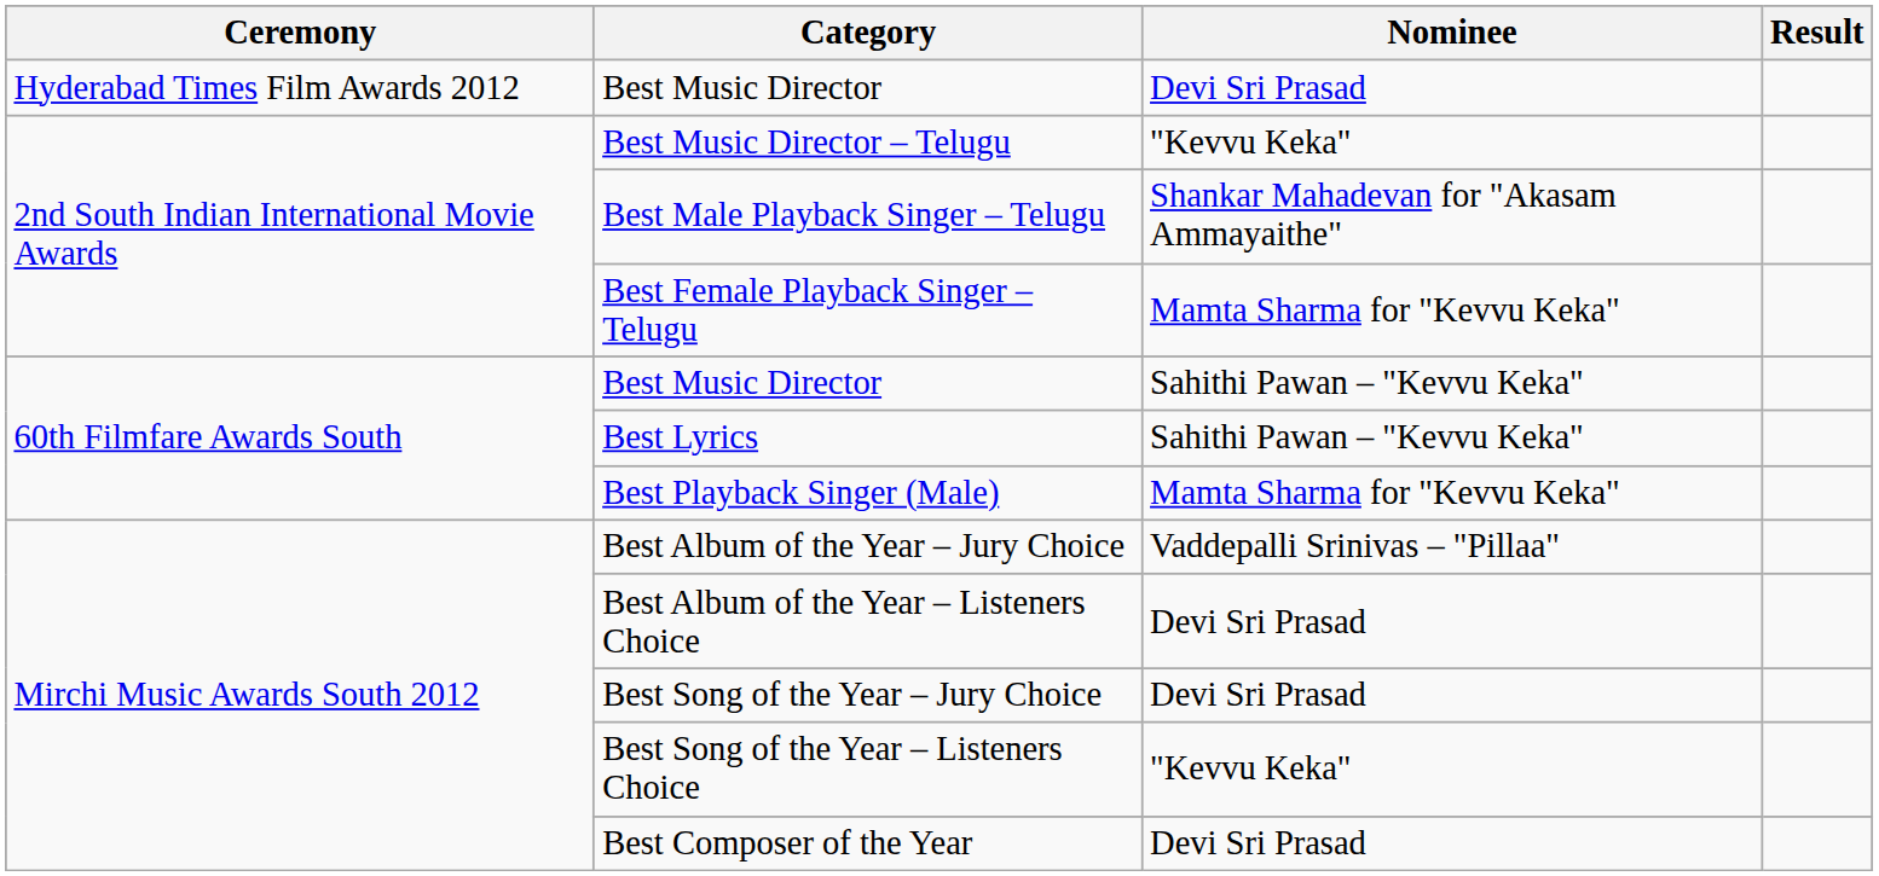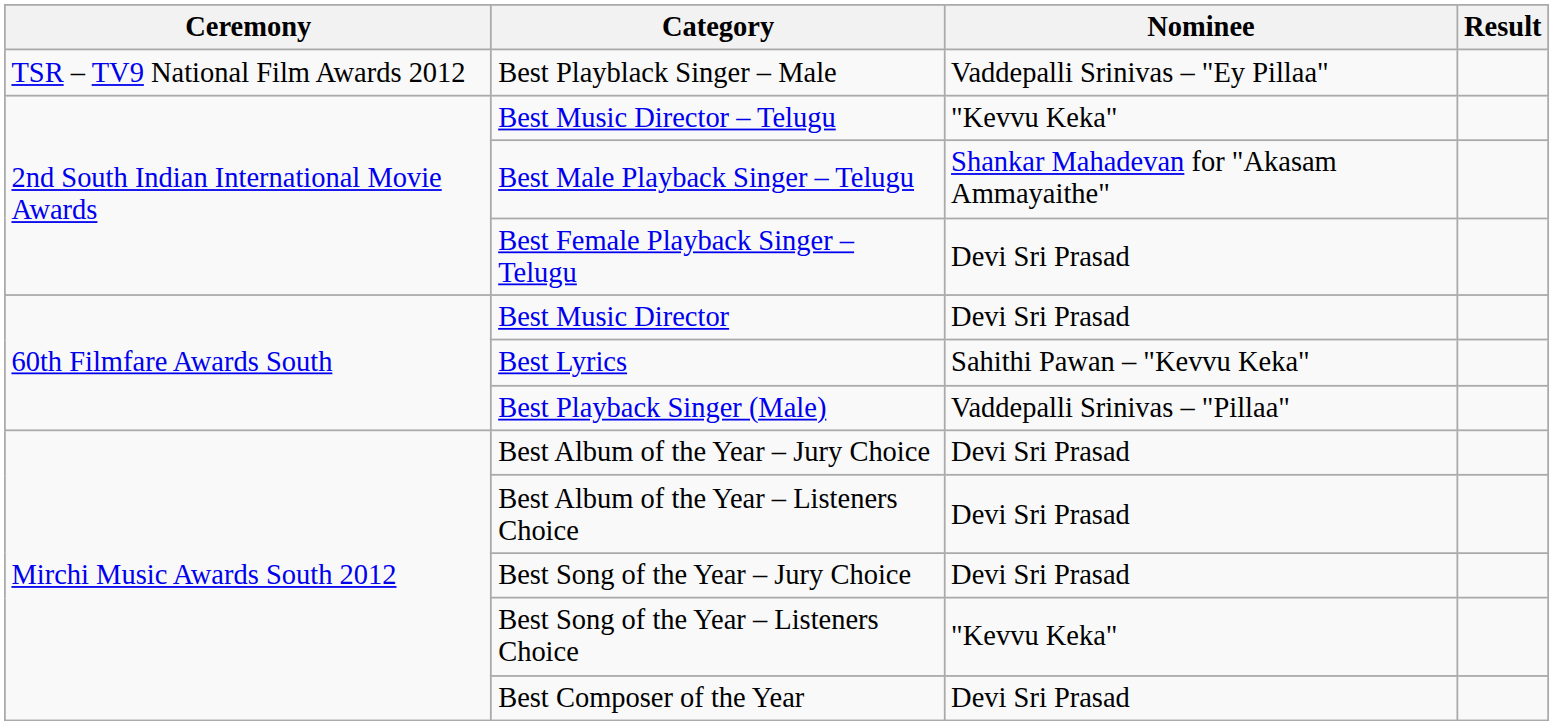 <table class="wikitable">
 <tr>
 <th>Ceremony</th>
 <th>Category</th>
 <th>Nominee</th>
 <th>Result</th>
 </tr>
 <tr>
-<td><a href='#'>Hyderabad Times</a> Film Awards 2012</td>
-<td>Best Music Director</td>
-<td><a href='#'>Devi Sri Prasad</a></td>
+<td><a href='#'>TSR</a> – <a href='#'>TV9</a> National Film Awards 2012</td>
+<td>Best Playblack Singer – Male</td>
+<td>Vaddepalli Srinivas – "Ey Pillaa"</td>
 <td></td>
 </tr>
 <tr>
 <td rowspan="3"><a href='#'>2nd South Indian International Movie Awards</a></td>
 <td><a href='#'>Best Music Director – Telugu</a></td>
 <td>"Kevvu Keka"</td>
 <td></td>
 </tr>
 <tr>
 <td><a href='#'>Best Male Playback Singer – Telugu</a></td>
 <td><a href='#'>Shankar Mahadevan</a> for "Akasam Ammayaithe"</td>
 <td></td>
 </tr>
 <tr>
 <td><a href='#'>Best Female Playback Singer – Telugu</a></td>
-<td><a href='#'>Mamta Sharma</a> for "Kevvu Keka"</td>
+<td>Devi Sri Prasad</td>
 <td></td>
 </tr>
 <tr>
 <td rowspan="3"><a href='#'>60th Filmfare Awards South</a></td>
 <td><a href='#'>Best Music Director</a></td>
-<td>Sahithi Pawan – "Kevvu Keka"</td>
+<td>Devi Sri Prasad</td>
 <td></td>
 </tr>
 <tr>
 <td><a href='#'>Best Lyrics</a></td>
 <td>Sahithi Pawan – "Kevvu Keka"</td>
 <td></td>
 </tr>
 <tr>
 <td><a href='#'>Best Playback Singer (Male)</a></td>
-<td><a href='#'>Mamta Sharma</a> for "Kevvu Keka"</td>
+<td>Vaddepalli Srinivas – "Pillaa"</td>
 <td></td>
 </tr>
 <tr>
 <td rowspan="5"><a href='#'>Mirchi Music Awards South 2012</a></td>
 <td>Best Album of the Year – Jury Choice</td>
-<td>Vaddepalli Srinivas – "Pillaa"</td>
+<td>Devi Sri Prasad</td>
 <td></td>
 </tr>
 <tr>
 <td>Best Album of the Year – Listeners Choice</td>
 <td>Devi Sri Prasad</td>
 <td></td>
 </tr>
 <tr>
 <td>Best Song of the Year – Jury Choice</td>
 <td>Devi Sri Prasad</td>
 <td></td>
 </tr>
 <tr>
 <td>Best Song of the Year – Listeners Choice</td>
 <td>"Kevvu Keka"</td>
 <td></td>
 </tr>
 <tr>
 <td>Best Composer of the Year</td>
 <td>Devi Sri Prasad</td>
 <td></td>
 </tr>
 </table>
